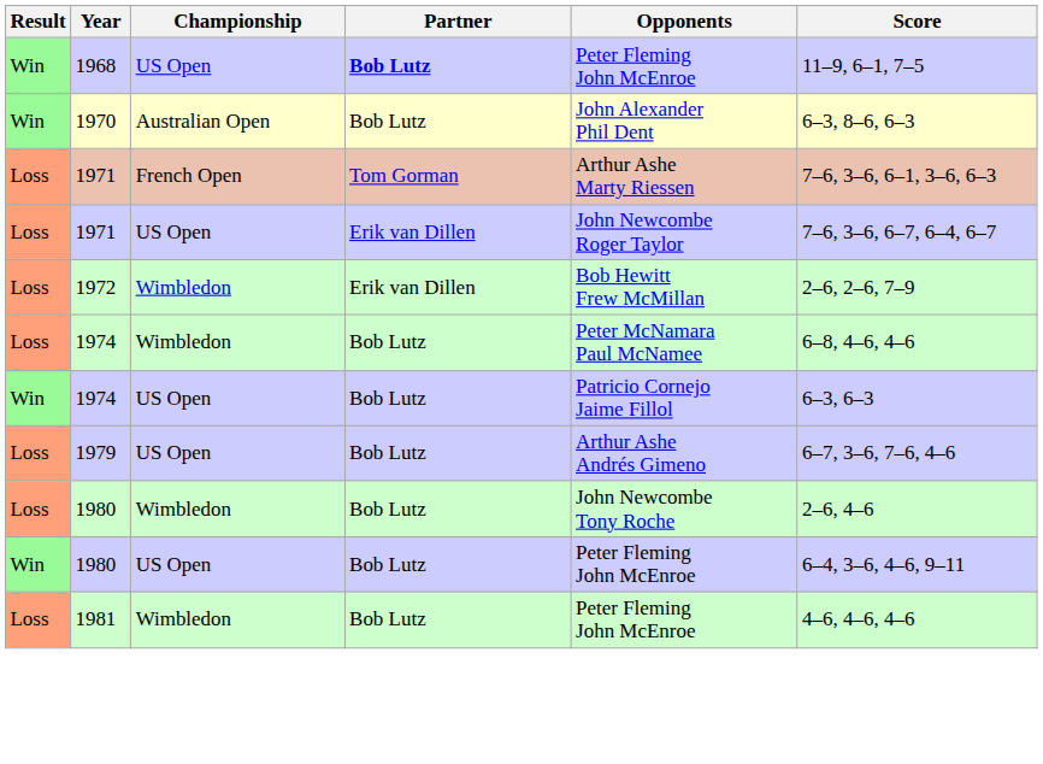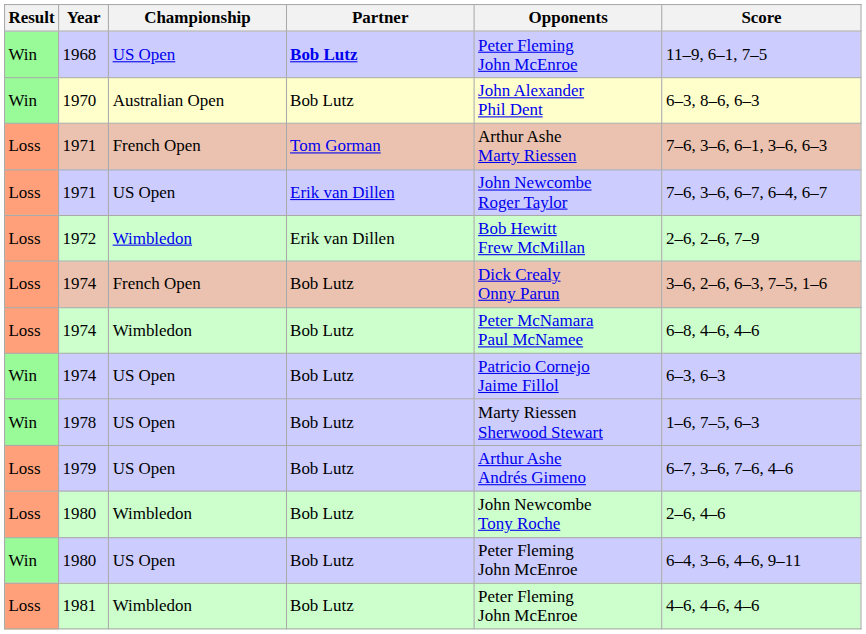 <table class='sortable wikitable'>
 <tr>
 <th style="width:40px">Result</th>
 <th style="width:40px">Year</th>
 <th style="width:160px">Championship</th>
 <th style="width:170px">Partner</th>
 <th style="width:170px">Opponents</th>
 <th style="width:180px" class="unsortable">Score</th>
 </tr>
 <tr style="background:#ccf;">
 <td style="background:#98fb98;">Win</td>
 <td>1968</td>
 <td><a href='#'>US Open</a></td>
 <td><strong> <a href='#'>Bob Lutz</a></strong></td>
 <td> <a href='#'>Peter Fleming</a><br> <a href='#'>John McEnroe</a></td>
 <td>11–9, 6–1, 7–5</td>
 </tr>
 <tr style="background:#ffc;">
 <td style="background:#98fb98;">Win</td>
 <td>1970</td>
 <td>Australian Open</td>
 <td> Bob Lutz</td>
 <td> <a href='#'>John Alexander</a><br> <a href='#'>Phil Dent</a></td>
 <td>6–3, 8–6, 6–3</td>
 </tr>
 <tr style="background:#ebc2af;">
 <td style="background:#ffa07a;">Loss</td>
 <td>1971</td>
 <td>French Open</td>
 <td> <a href='#'>Tom Gorman</a></td>
 <td> Arthur Ashe<br> <a href='#'>Marty Riessen</a></td>
 <td>7–6, 3–6, 6–1, 3–6, 6–3</td>
 </tr>
 <tr style="background:#ccf;">
 <td style="background:#ffa07a;">Loss</td>
 <td>1971</td>
 <td>US Open</td>
 <td> <a href='#'>Erik van Dillen</a></td>
 <td> <a href='#'>John Newcombe</a><br> <a href='#'>Roger Taylor</a></td>
 <td>7–6, 3–6, 6–7, 6–4, 6–7</td>
 </tr>
 <tr style="background:#cfc;">
 <td style="background:#ffa07a;">Loss</td>
 <td>1972</td>
 <td><a href='#'>Wimbledon</a></td>
 <td> Erik van Dillen</td>
 <td> <a href='#'>Bob Hewitt</a><br> <a href='#'>Frew McMillan</a></td>
 <td>2–6, 2–6, 7–9</td>
 </tr>
+<tr style="background:#ebc2af;">
+<td style="background:#ffa07a;">Loss</td>
+<td>1974</td>
+<td>French Open</td>
+<td> Bob Lutz</td>
+<td> <a href='#'>Dick Crealy</a><br> <a href='#'>Onny Parun</a></td>
+<td>3–6, 2–6, 6–3, 7–5, 1–6</td>
+</tr>
 <tr style="background:#cfc;">
 <td style="background:#ffa07a;">Loss</td>
 <td>1974</td>
 <td>Wimbledon</td>
 <td> Bob Lutz</td>
 <td> <a href='#'>Peter McNamara</a><br> <a href='#'>Paul McNamee</a></td>
 <td>6–8, 4–6, 4–6</td>
 </tr>
 <tr style="background:#ccf;">
 <td style="background:#98fb98;">Win</td>
 <td>1974</td>
 <td>US Open</td>
 <td> Bob Lutz</td>
 <td> <a href='#'>Patricio Cornejo</a><br> <a href='#'>Jaime Fillol</a></td>
 <td>6–3, 6–3</td>
+</tr>
+<tr style="background:#ccf;">
+<td style="background:#98fb98;">Win</td>
+<td>1978</td>
+<td>US Open</td>
+<td> Bob Lutz</td>
+<td> Marty Riessen<br> <a href='#'>Sherwood Stewart</a></td>
+<td>1–6, 7–5, 6–3</td>
 </tr>
 <tr style="background:#ccf;">
 <td style="background:#ffa07a;">Loss</td>
 <td>1979</td>
 <td>US Open</td>
 <td> Bob Lutz</td>
 <td> <a href='#'>Arthur Ashe</a><br> <a href='#'>Andrés Gimeno</a></td>
 <td>6–7, 3–6, 7–6, 4–6</td>
 </tr>
 <tr style="background:#cfc;">
 <td style="background:#ffa07a;">Loss</td>
 <td>1980</td>
 <td>Wimbledon</td>
 <td> Bob Lutz</td>
 <td> John Newcombe<br> <a href='#'>Tony Roche</a></td>
 <td>2–6, 4–6</td>
 </tr>
 <tr style="background:#ccf;">
 <td style="background:#98fb98;">Win</td>
 <td>1980</td>
 <td>US Open</td>
 <td> Bob Lutz</td>
 <td> Peter Fleming<br> John McEnroe</td>
 <td>6–4, 3–6, 4–6, 9–11</td>
 </tr>
 <tr style="background:#cfc;">
 <td style="background:#ffa07a;">Loss</td>
 <td>1981</td>
 <td>Wimbledon</td>
 <td> Bob Lutz</td>
 <td> Peter Fleming<br> John McEnroe</td>
 <td>4–6, 4–6, 4–6</td>
 </tr>
 </table>
